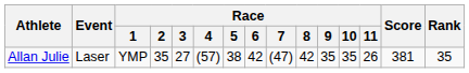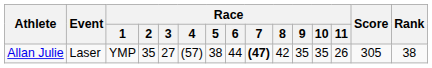 <table class=wikitable style="font-size:90%">
 <tr>
 <th rowspan="2">Athlete</th>
 <th rowspan="2">Event</th>
 <th colspan="11">Race</th>
 <th rowspan="2">Score</th>
 <th rowspan="2">Rank</th>
 </tr>
 <tr>
 <th>1</th>
 <th>2</th>
 <th>3</th>
 <th>4</th>
 <th>5</th>
 <th>6</th>
 <th>7</th>
 <th>8</th>
 <th>9</th>
 <th>10</th>
 <th>11</th>
 </tr>
 <tr>
 <td><a href='#'>Allan Julie</a></td>
 <td>Laser</td>
 <td>YMP</td>
 <td>35</td>
 <td>27</td>
 <td>(57)</td>
 <td>38</td>
-<td>42</td>
-<td>(47)</td>
+<td>44</td>
+<td><strong>(47)</strong></td>
 <td>42</td>
 <td>35</td>
 <td>35</td>
 <td>26</td>
-<td align=center>381</td>
-<td align=center>35</td>
+<td align=center>305</td>
+<td align=center>38</td>
 </tr>
 </table>
